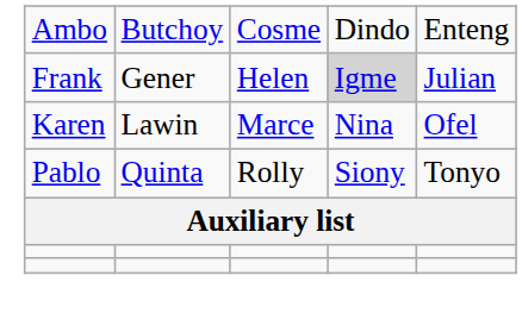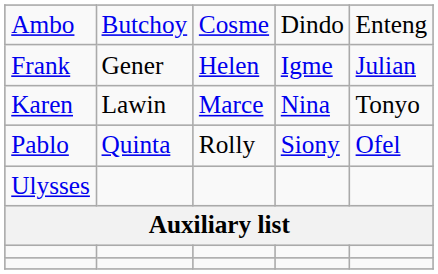 <table class="wikitable" align=right>
 <tr>
 <td><a href='#'>Ambo</a></td>
 <td><a href='#'>Butchoy</a></td>
 <td><a href='#'>Cosme</a></td>
 <td>Dindo</td>
 <td>Enteng</td>
 </tr>
 <tr>
 <td><a href='#'>Frank</a></td>
 <td>Gener</td>
 <td><a href='#'>Helen</a></td>
-<td style="background: lightgrey;"><a href='#'>Igme</a></td>
+<td><a href='#'>Igme</a></td>
 <td><a href='#'>Julian</a></td>
 </tr>
 <tr>
 <td><a href='#'>Karen</a></td>
 <td>Lawin</td>
 <td><a href='#'>Marce</a></td>
 <td><a href='#'>Nina</a></td>
-<td><a href='#'>Ofel</a></td>
+<td>Tonyo</td>
 </tr>
 <tr>
 <td><a href='#'>Pablo</a></td>
 <td><a href='#'>Quinta</a></td>
 <td>Rolly</td>
 <td><a href='#'>Siony</a></td>
-<td>Tonyo</td>
+<td><a href='#'>Ofel</a></td>
+</tr>
+<tr>
+<td><a href='#'>Ulysses</a></td>
+<td></td>
+<td></td>
+<td></td>
+<td></td>
 </tr>
 <tr>
 <th colspan=5>Auxiliary list</th>
 </tr>
 <tr>
 <td></td>
 <td></td>
 <td></td>
 <td></td>
 <td></td>
 </tr>
 <tr>
 <td></td>
 <td></td>
 <td></td>
 <td></td>
 <td></td>
 </tr>
 </table>
